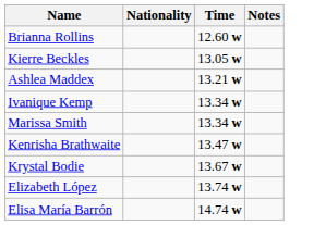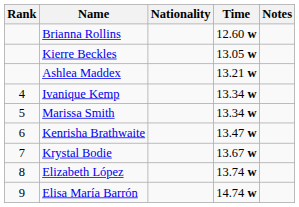 <table class="wikitable sortable" style="text-align:center">
 <tr>
+<th>Rank</th>
 <th>Name</th>
 <th>Nationality</th>
 <th>Time</th>
 <th>Notes</th>
 </tr>
 <tr>
+<td></td>
 <td align=left><a href='#'>Brianna Rollins</a></td>
 <td align=left></td>
 <td>12.60 <strong>w</strong></td>
 <td></td>
 </tr>
 <tr>
+<td></td>
 <td align=left><a href='#'>Kierre Beckles</a></td>
 <td align=left></td>
 <td>13.05 <strong>w</strong></td>
 <td></td>
 </tr>
 <tr>
+<td></td>
 <td align=left><a href='#'>Ashlea Maddex</a></td>
 <td align=left></td>
 <td>13.21 <strong>w</strong></td>
 <td></td>
 </tr>
 <tr>
+<td>4</td>
 <td align=left><a href='#'>Ivanique Kemp</a></td>
 <td align=left></td>
 <td>13.34 <strong>w</strong></td>
 <td></td>
 </tr>
 <tr>
+<td>5</td>
 <td align=left><a href='#'>Marissa Smith</a></td>
 <td align=left></td>
 <td>13.34 <strong>w</strong></td>
 <td></td>
 </tr>
 <tr>
+<td>6</td>
 <td align=left><a href='#'>Kenrisha Brathwaite</a></td>
 <td align=left></td>
 <td>13.47 <strong>w</strong></td>
 <td></td>
 </tr>
 <tr>
+<td>7</td>
 <td align=left><a href='#'>Krystal Bodie</a></td>
 <td align=left></td>
 <td>13.67 <strong>w</strong></td>
 <td></td>
 </tr>
 <tr>
+<td>8</td>
 <td align=left><a href='#'>Elizabeth López</a></td>
 <td align=left></td>
 <td>13.74 <strong>w</strong></td>
 <td></td>
 </tr>
 <tr>
+<td>9</td>
 <td align=left><a href='#'>Elisa María Barrón</a></td>
 <td align=left></td>
 <td>14.74 <strong>w</strong></td>
 <td></td>
 </tr>
 </table>
